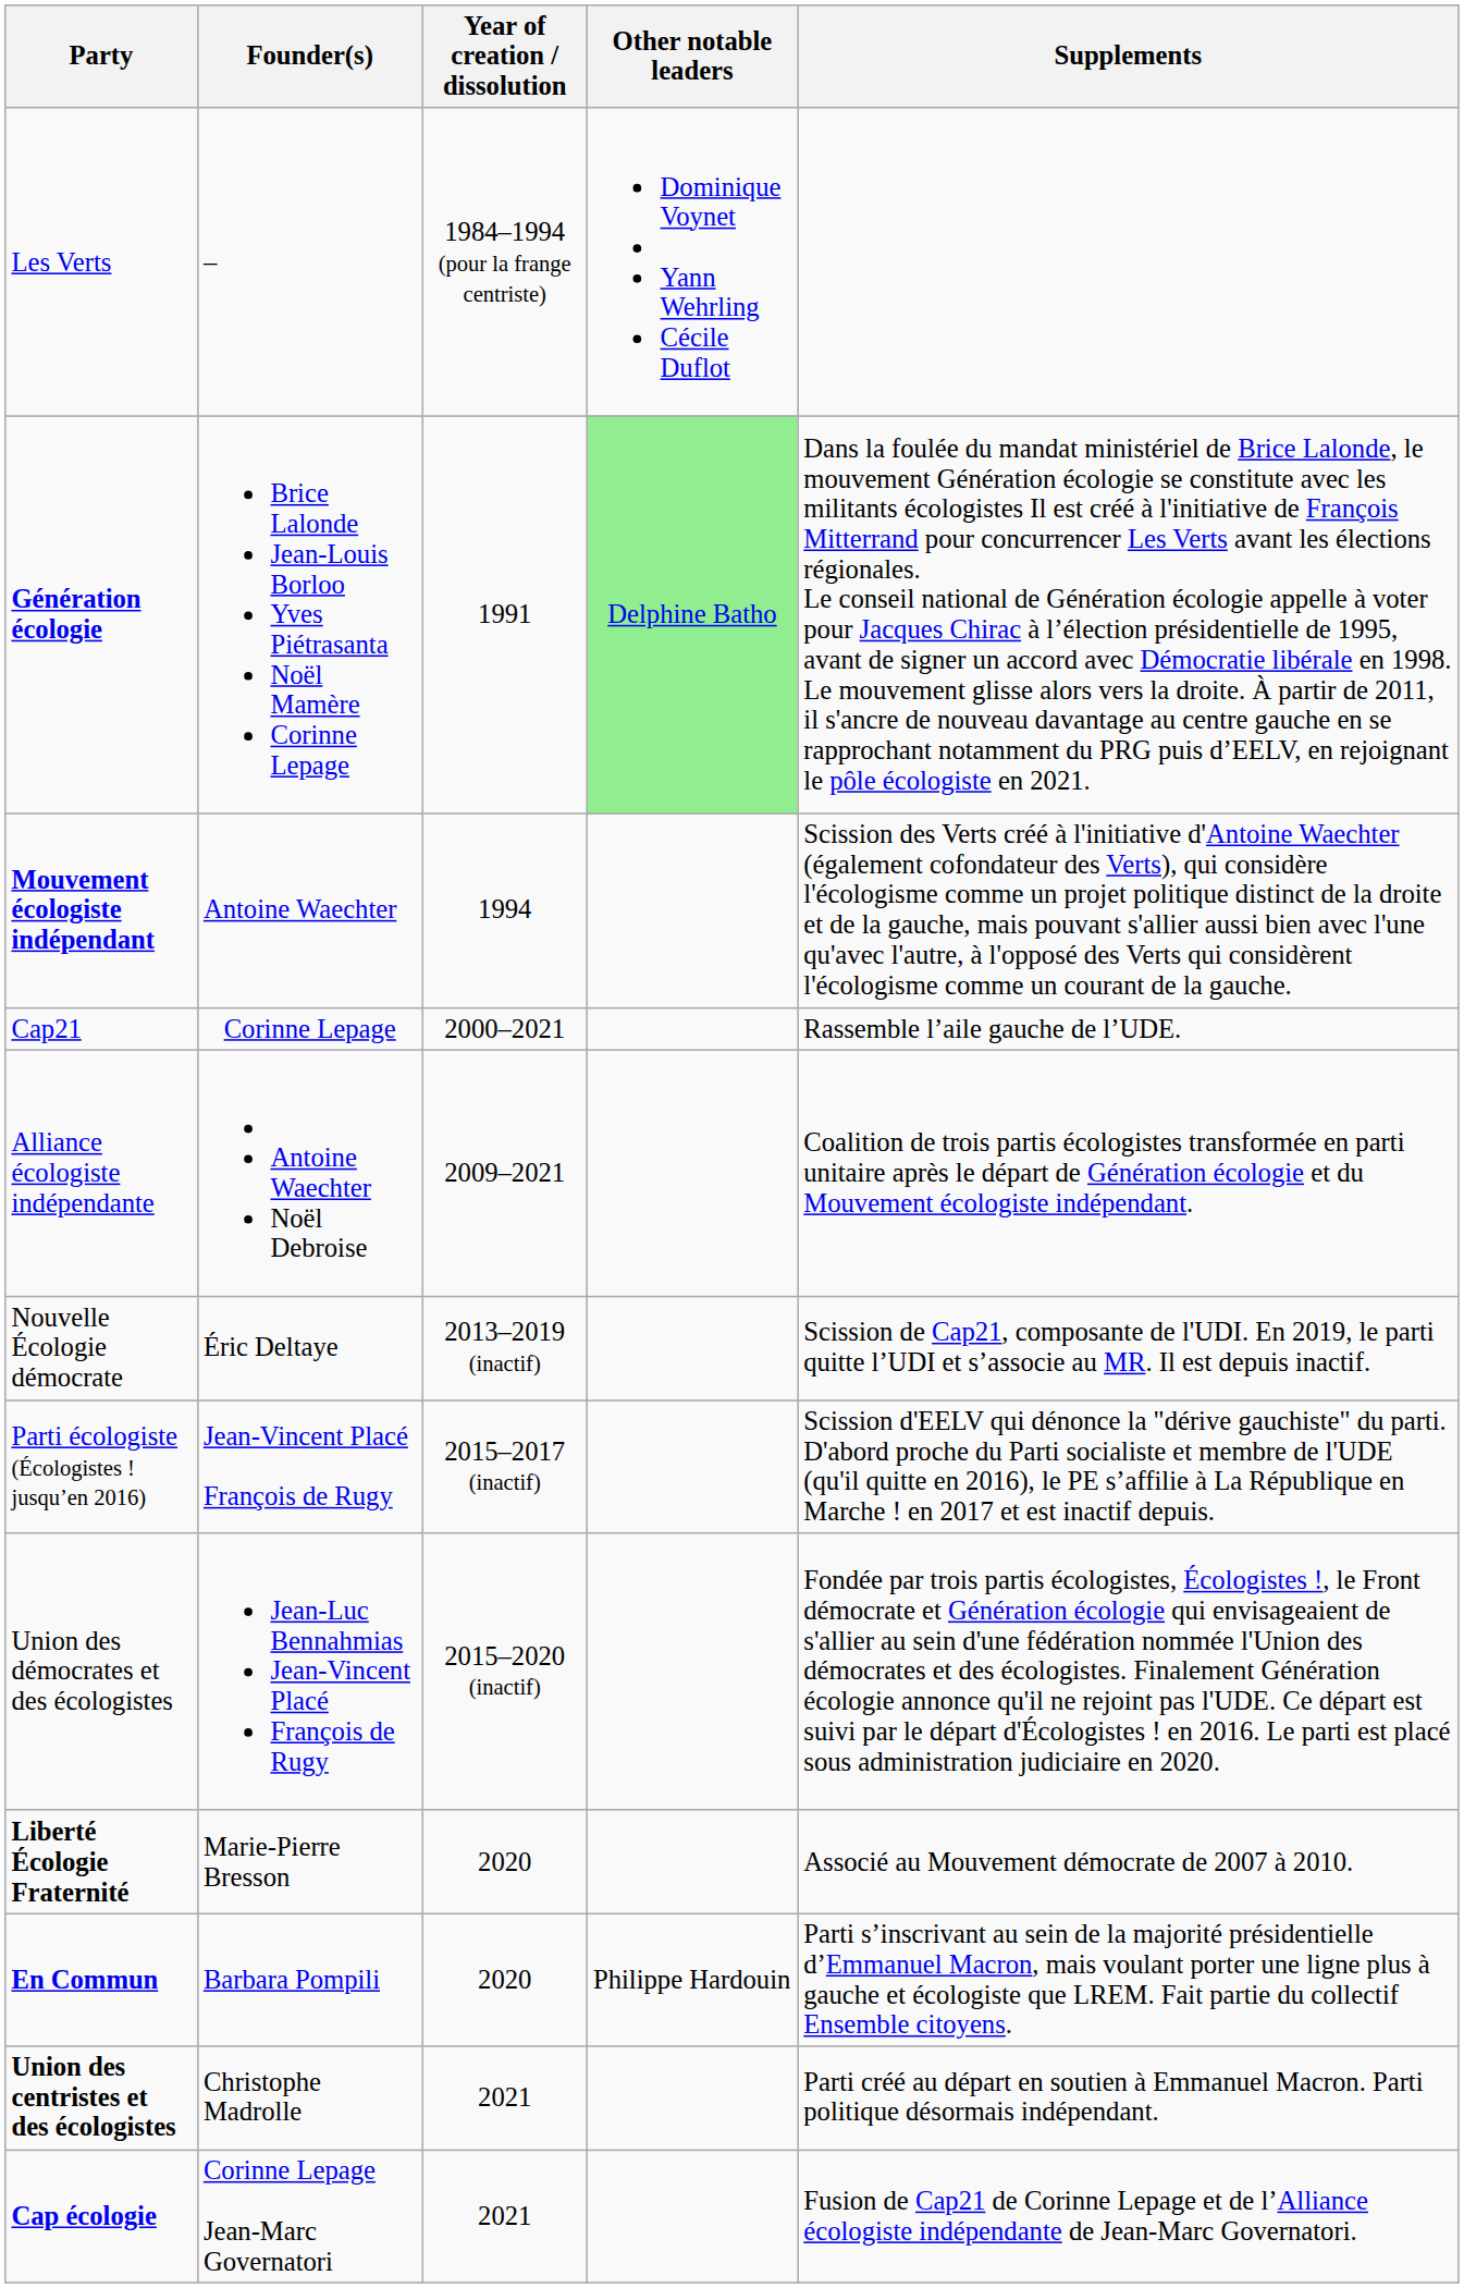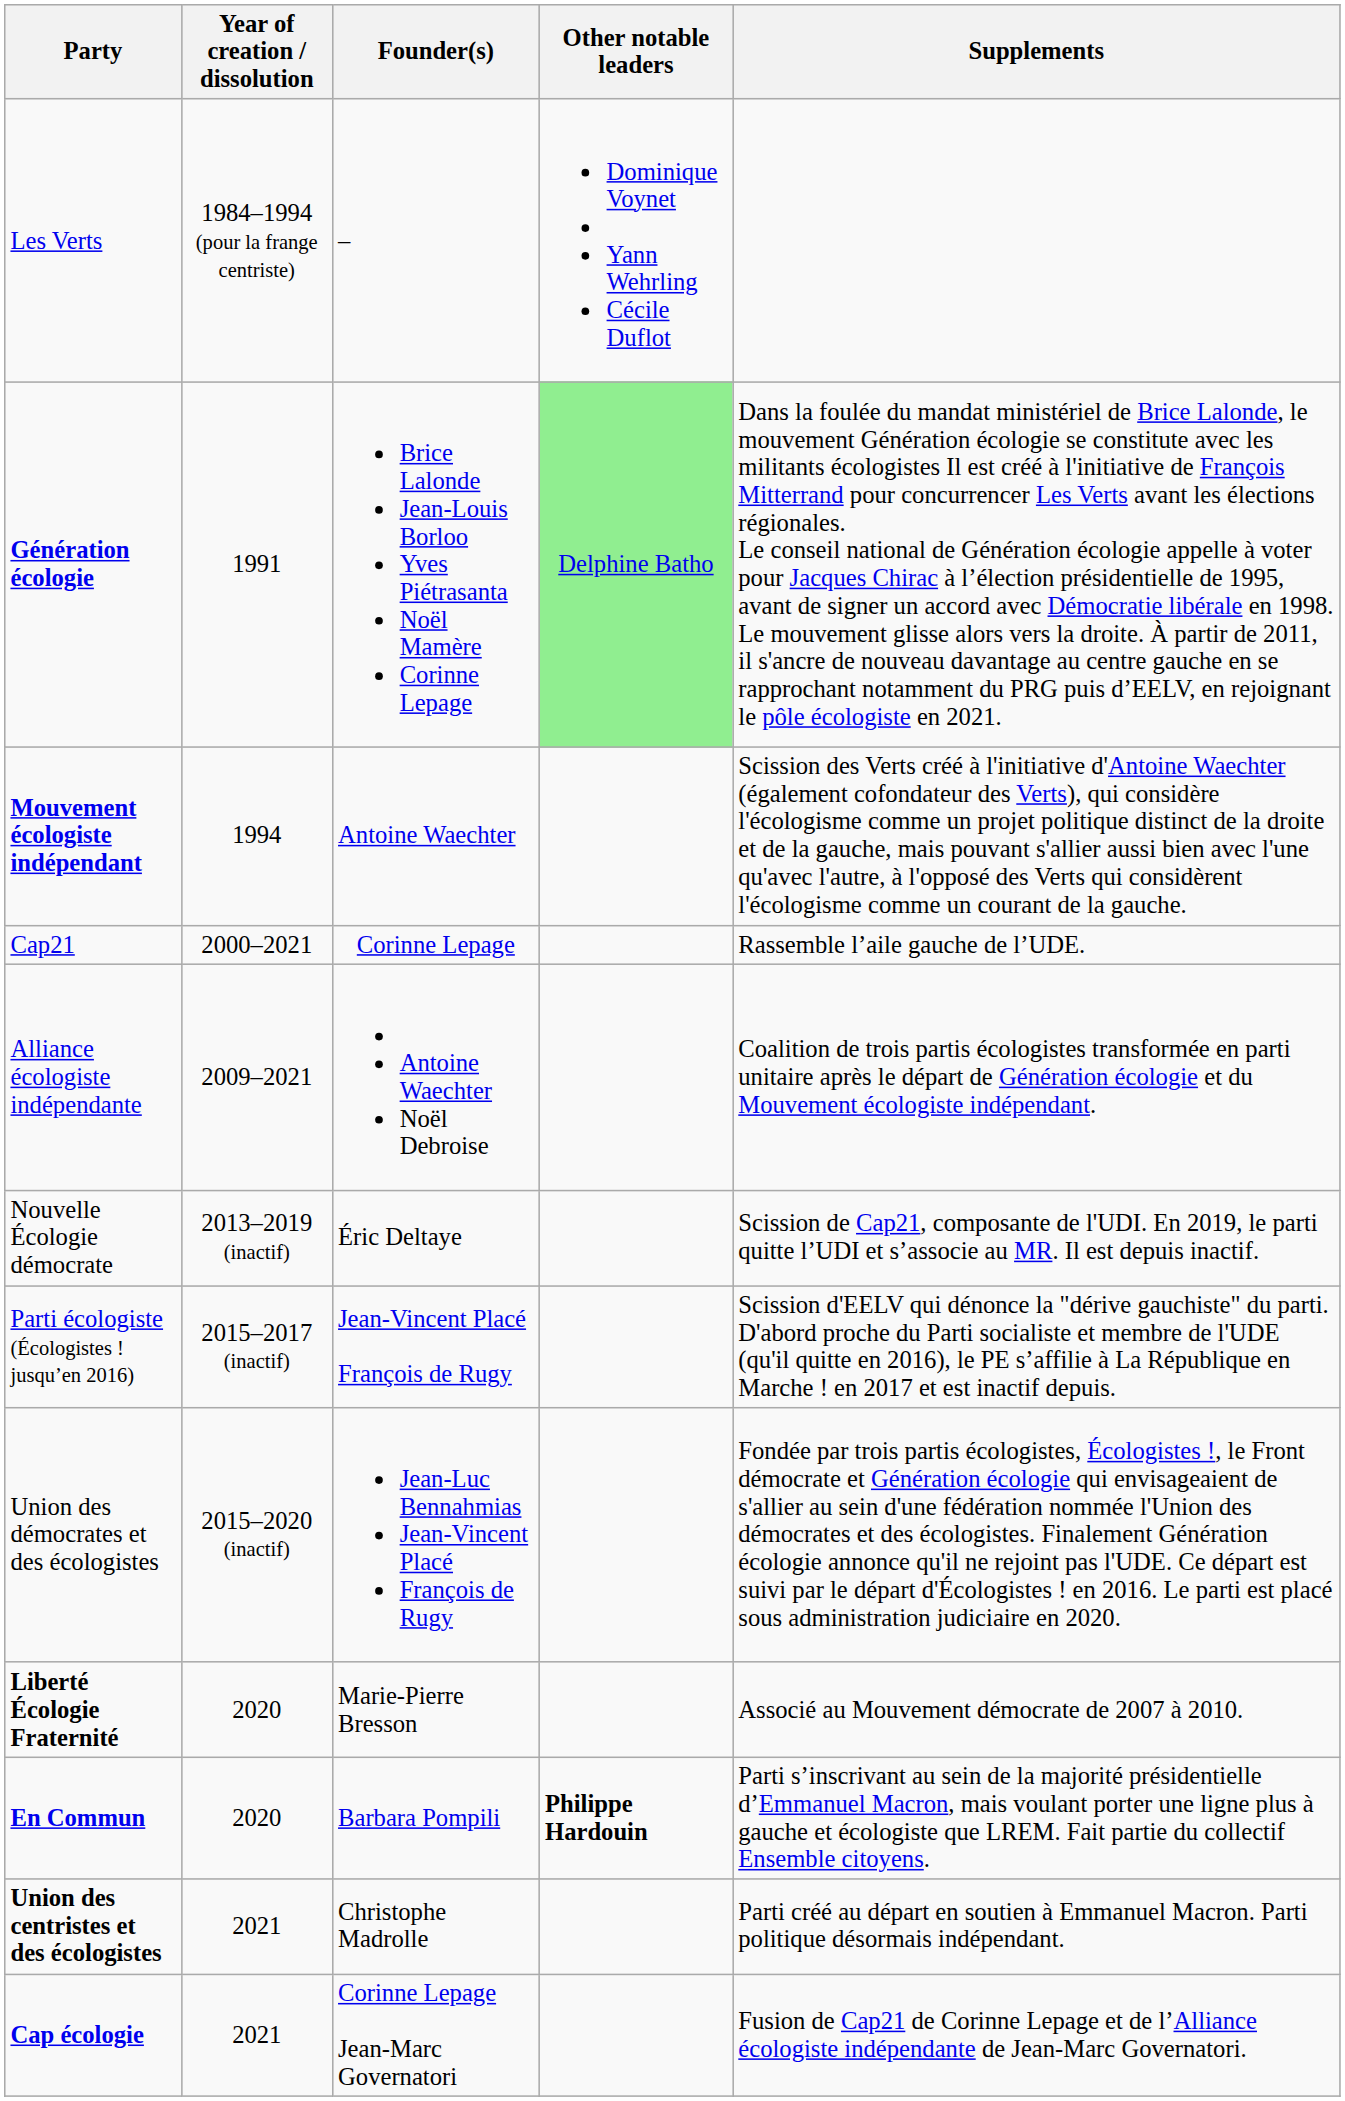 <table class="wikitable sortable" align="center">
 <tr>
 <th>Party</th>
+<th>Year of creation / dissolution</th>
 <th>Founder(s)</th>
-<th>Year of creation / dissolution</th>
 <th>Other notable leaders</th>
 <th>Supplements</th>
 </tr>
 <tr>
 <td><a href='#'>Les Verts</a></td>
+<td align="center">1984–1994 <small>(pour la frange centriste)</small></td>
 <td>–</td>
-<td align="center">1984–1994 <small>(pour la frange centriste)</small></td>
 <td><br><ul><li><a href='#'>Dominique Voynet</a></li><li></li><li><a href='#'>Yann Wehrling</a></li><li><a href='#'>Cécile Duflot</a></li></ul></td>
 <td></td>
 </tr>
 <tr>
 <td><strong><a href='#'>Génération écologie</a></strong></td>
+<td align="center">1991</td>
 <td><br><ul><li><a href='#'>Brice Lalonde</a></li><li><a href='#'>Jean-Louis Borloo</a></li><li><a href='#'>Yves Piétrasanta</a></li><li><a href='#'>Noël Mamère</a></li><li><a href='#'>Corinne Lepage</a></li></ul></td>
-<td align="center">1991</td>
 <td align="center" style="background: lightgreen;"><a href='#'>Delphine Batho</a></td>
 <td>Dans la foulée du mandat ministériel de <a href='#'>Brice Lalonde</a>, le mouvement Génération écologie se constitute avec les militants écologistes Il est créé à l'initiative de <a href='#'>François Mitterrand</a> pour concurrencer <a href='#'>Les Verts</a> avant les élections régionales.<br>Le conseil national de Génération écologie appelle à voter pour <a href='#'>Jacques Chirac</a> à l’élection présidentielle de 1995, avant de signer un accord avec <a href='#'>Démocratie libérale</a> en 1998. Le mouvement glisse alors vers la droite. À partir de 2011, il s'ancre de nouveau davantage au centre gauche en se rapprochant notamment du PRG puis d’EELV, en rejoignant le <a href='#'>pôle écologiste</a> en 2021.</td>
 </tr>
 <tr>
 <td><strong><a href='#'>Mouvement écologiste indépendant</a></strong></td>
+<td align="center">1994</td>
 <td><a href='#'>Antoine Waechter</a></td>
-<td align="center">1994</td>
 <td></td>
 <td>Scission des Verts créé à l'initiative d'<a href='#'>Antoine Waechter</a> (également cofondateur des <a href='#'>Verts</a>), qui considère l'écologisme comme un projet politique distinct de la droite et de la gauche, mais pouvant s'allier aussi bien avec l'une qu'avec l'autre, à l'opposé des Verts qui considèrent l'écologisme comme un courant de la gauche.</td>
 </tr>
 <tr>
 <td><a href='#'>Cap21</a></td>
+<td align="center">2000–2021</td>
 <td align="center"><a href='#'>Corinne Lepage</a></td>
-<td align="center">2000–2021</td>
 <td align="center"></td>
 <td>Rassemble l’aile gauche de l’UDE.</td>
 </tr>
 <tr>
 <td><a href='#'>Alliance écologiste indépendante</a></td>
+<td align="center">2009–2021</td>
 <td><br><ul><li></li><li><a href='#'>Antoine Waechter</a></li><li>Noël Debroise</li></ul></td>
-<td align="center">2009–2021</td>
 <td></td>
 <td>Coalition de trois partis écologistes transformée en parti unitaire après le départ de <a href='#'>Génération écologie</a> et du <a href='#'>Mouvement écologiste indépendant</a>.</td>
 </tr>
 <tr>
 <td>Nouvelle Écologie démocrate</td>
+<td align="center">2013–2019 <small>(inactif)</small></td>
 <td>Éric Deltaye</td>
-<td align="center">2013–2019 <small>(inactif)</small></td>
 <td></td>
 <td>Scission de <a href='#'>Cap21</a>, composante de l'UDI. En 2019, le parti quitte l’UDI et s’associe au <a href='#'>MR</a>. Il est depuis inactif.</td>
 </tr>
 <tr>
 <td><a href='#'>Parti écologiste</a><br><small>(Écologistes ! jusqu’en 2016)</small></td>
+<td align="center">2015–2017 <small>(inactif)</small></td>
 <td><a href='#'>Jean-Vincent Placé</a><br><br><a href='#'>François de Rugy</a></td>
-<td align="center">2015–2017 <small>(inactif)</small></td>
 <td></td>
 <td>Scission d'EELV qui dénonce la "dérive gauchiste" du parti. D'abord proche du Parti socialiste et membre de l'UDE (qu'il quitte en 2016), le PE  s’affilie à La République en Marche ! en 2017 et est inactif depuis.</td>
 </tr>
 <tr>
 <td>Union des démocrates et des écologistes</td>
+<td align="center">2015–2020 <small>(inactif)</small></td>
 <td><br><ul><li><a href='#'>Jean-Luc Bennahmias</a></li><li><a href='#'>Jean-Vincent Placé</a></li><li><a href='#'>François de Rugy</a></li></ul></td>
-<td align="center">2015–2020 <small>(inactif)</small></td>
 <td></td>
 <td>Fondée par trois partis écologistes, <a href='#'>Écologistes !</a>, le Front démocrate et <a href='#'>Génération écologie</a> qui envisageaient de s'allier au sein d'une fédération nommée l'Union des démocrates et des écologistes. Finalement Génération écologie annonce qu'il ne rejoint pas l'UDE. Ce départ est suivi par le départ d'Écologistes ! en 2016. Le parti est placé sous administration judiciaire en 2020.</td>
 </tr>
 <tr>
 <td><strong>Liberté Écologie Fraternité</strong></td>
+<td align="center">2020</td>
 <td>Marie-Pierre Bresson</td>
-<td align="center">2020</td>
 <td></td>
 <td>Associé au Mouvement démocrate de 2007 à 2010.</td>
 </tr>
 <tr>
 <td><strong><a href='#'>En Commun</a></strong></td>
+<td align="center">2020</td>
 <td><a href='#'>Barbara Pompili</a></td>
-<td align="center">2020</td>
-<td>Philippe Hardouin</td>
+<td><strong>Philippe Hardouin</strong></td>
 <td>Parti s’inscrivant au sein de la majorité présidentielle d’<a href='#'>Emmanuel Macron</a>, mais voulant porter une ligne plus à gauche et écologiste que LREM. Fait partie du collectif <a href='#'>Ensemble citoyens</a>.</td>
 </tr>
 <tr>
 <td><strong>Union des centristes et des écologistes</strong></td>
+<td align="center">2021</td>
 <td>Christophe Madrolle</td>
-<td align="center">2021</td>
 <td></td>
 <td>Parti créé au départ en soutien à Emmanuel Macron. Parti politique désormais indépendant.</td>
 </tr>
 <tr>
 <td><strong><a href='#'>Cap écologie</a></strong></td>
+<td align="center">2021</td>
 <td><a href='#'>Corinne Lepage</a><br><br>Jean-Marc Governatori</td>
-<td align="center">2021</td>
 <td></td>
 <td>Fusion de <a href='#'>Cap21</a> de Corinne Lepage et de l’<a href='#'>Alliance écologiste indépendante</a> de Jean-Marc Governatori.</td>
 </tr>
 </table>
